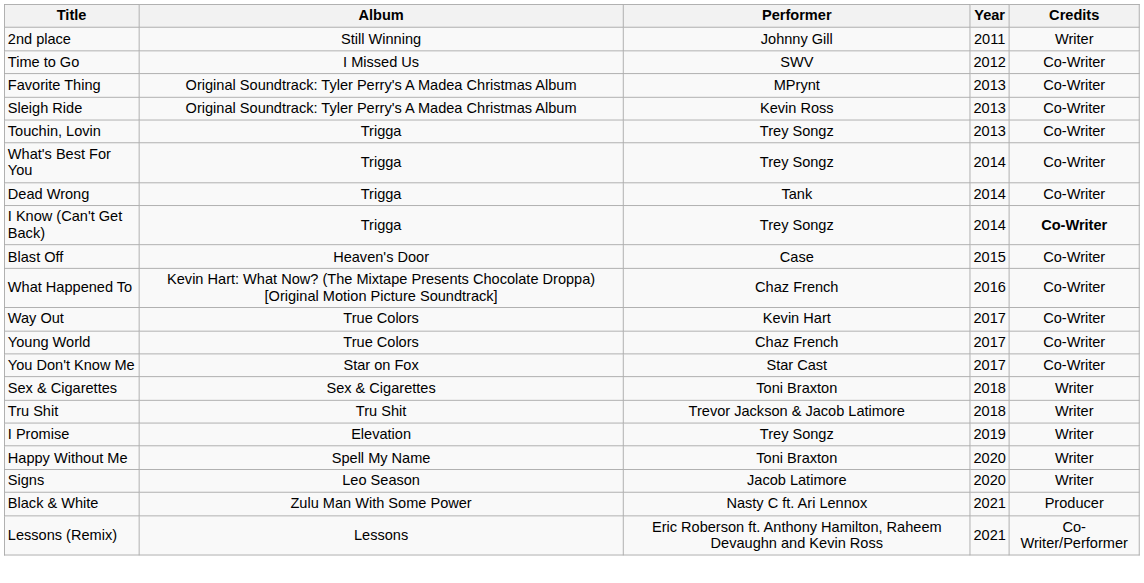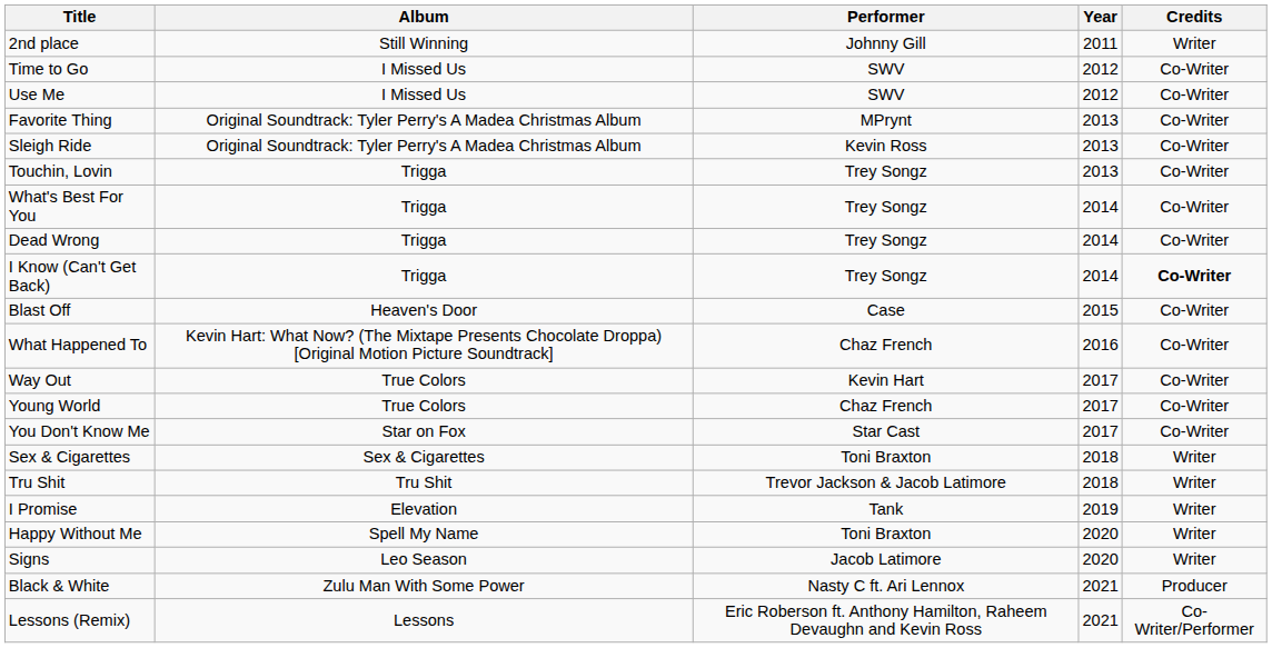 <table class="wikitable sortable">
 <tr>
 <th align="center">Title</th>
 <th align="center">Album</th>
 <th align="center">Performer</th>
 <th align="center">Year</th>
 <th align="center">Credits</th>
 </tr>
 <tr>
 <td align="left">2nd place</td>
 <td align="center">Still Winning</td>
 <td align="center">Johnny Gill</td>
 <td align="center">2011</td>
 <td align="center">Writer</td>
 </tr>
 <tr>
 <td align="left">Time to Go</td>
+<td align="center">I Missed Us</td>
+<td align="center">SWV</td>
+<td align="center">2012</td>
+<td align="center">Co-Writer</td>
+</tr>
+<tr>
+<td align="left">Use Me</td>
 <td align="center">I Missed Us</td>
 <td align="center">SWV</td>
 <td align="center">2012</td>
 <td align="center">Co-Writer</td>
 </tr>
 <tr>
 <td align="left">Favorite Thing</td>
 <td align="center">Original Soundtrack: Tyler Perry's A Madea Christmas Album</td>
 <td align="center">MPrynt</td>
 <td align="center">2013</td>
 <td align="center">Co-Writer</td>
 </tr>
 <tr>
 <td align="left">Sleigh Ride</td>
 <td align="center">Original Soundtrack: Tyler Perry's A Madea Christmas Album</td>
 <td align="center">Kevin Ross</td>
 <td align="center">2013</td>
 <td align="center">Co-Writer</td>
 </tr>
 <tr>
 <td align="left">Touchin, Lovin</td>
 <td align="center">Trigga</td>
 <td align="center">Trey Songz</td>
 <td align="center">2013</td>
 <td align="center">Co-Writer</td>
 </tr>
 <tr>
 <td align="left">What's Best For You</td>
 <td align="center">Trigga</td>
 <td align="center">Trey Songz</td>
 <td align="center">2014</td>
 <td align="center">Co-Writer</td>
 </tr>
 <tr>
 <td align="left">Dead Wrong</td>
 <td align="center">Trigga</td>
-<td align="center">Tank</td>
+<td align="center">Trey Songz</td>
 <td align="center">2014</td>
 <td align="center">Co-Writer</td>
 </tr>
 <tr>
 <td align="left">I Know (Can't Get Back)</td>
 <td align="center">Trigga</td>
 <td align="center">Trey Songz</td>
 <td align="center">2014</td>
 <td align="center"><strong>Co-Writer</strong></td>
 </tr>
 <tr>
 <td align="left">Blast Off</td>
 <td align="center">Heaven's Door</td>
 <td align="center">Case</td>
 <td align="center">2015</td>
 <td align="center">Co-Writer</td>
 </tr>
 <tr>
 <td align="left">What Happened To</td>
 <td align="center">Kevin Hart: What Now? (The Mixtape Presents Chocolate Droppa) [Original Motion Picture Soundtrack]</td>
 <td align="center">Chaz French</td>
 <td align="center">2016</td>
 <td align="center">Co-Writer</td>
 </tr>
 <tr>
 <td align="left">Way Out</td>
 <td align="center">True Colors</td>
 <td align="center">Kevin Hart</td>
 <td align="center">2017</td>
 <td align="center">Co-Writer</td>
 </tr>
 <tr>
 <td align="left">Young World</td>
 <td align="center">True Colors</td>
 <td align="center">Chaz French</td>
 <td align="center">2017</td>
 <td align="center">Co-Writer</td>
 </tr>
 <tr>
 <td align="left">You Don't Know Me</td>
 <td align="center">Star on Fox</td>
 <td align="center">Star Cast</td>
 <td align="center">2017</td>
 <td align="center">Co-Writer</td>
 </tr>
 <tr>
 <td align="left">Sex & Cigarettes</td>
 <td align="center">Sex & Cigarettes</td>
 <td align="center">Toni Braxton</td>
 <td align="center">2018</td>
 <td align="center">Writer</td>
 </tr>
 <tr>
 <td align="left">Tru Shit</td>
 <td align="center">Tru Shit</td>
 <td align="center">Trevor Jackson & Jacob Latimore</td>
 <td align="center">2018</td>
 <td align="center">Writer</td>
 </tr>
 <tr>
 <td align="left">I Promise</td>
 <td align="center">Elevation</td>
-<td align="center">Trey Songz</td>
+<td align="center">Tank</td>
 <td align="center">2019</td>
 <td align="center">Writer</td>
 </tr>
 <tr>
 <td align="left">Happy Without Me</td>
 <td align="center">Spell My Name</td>
 <td align="center">Toni Braxton</td>
 <td align="center">2020</td>
 <td align="center">Writer</td>
 </tr>
 <tr>
 <td align="left">Signs</td>
 <td align="center">Leo Season</td>
 <td align="center">Jacob Latimore</td>
 <td align="center">2020</td>
 <td align="center">Writer</td>
 </tr>
 <tr>
 <td align="left">Black & White</td>
 <td align="center">Zulu Man With Some Power</td>
 <td align="center">Nasty C ft. Ari Lennox</td>
 <td align="center">2021</td>
 <td align="center">Producer</td>
 </tr>
 <tr>
 <td align="left">Lessons (Remix)</td>
 <td align="center">Lessons</td>
 <td align="center">Eric Roberson ft. Anthony Hamilton, Raheem Devaughn and Kevin Ross</td>
 <td align="center">2021</td>
 <td align="center">Co-Writer/Performer</td>
 </tr>
 </table>
